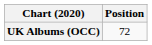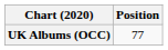 <table class="wikitable plainrowheaders" style="text-align:center">
 <tr>
 <th scope="col">Chart (2020)</th>
 <th scope="col">Position</th>
 </tr>
 <tr>
 <th scope="row">UK Albums (OCC)</th>
-<td>72</td>
+<td>77</td>
 </tr>
 </table>
